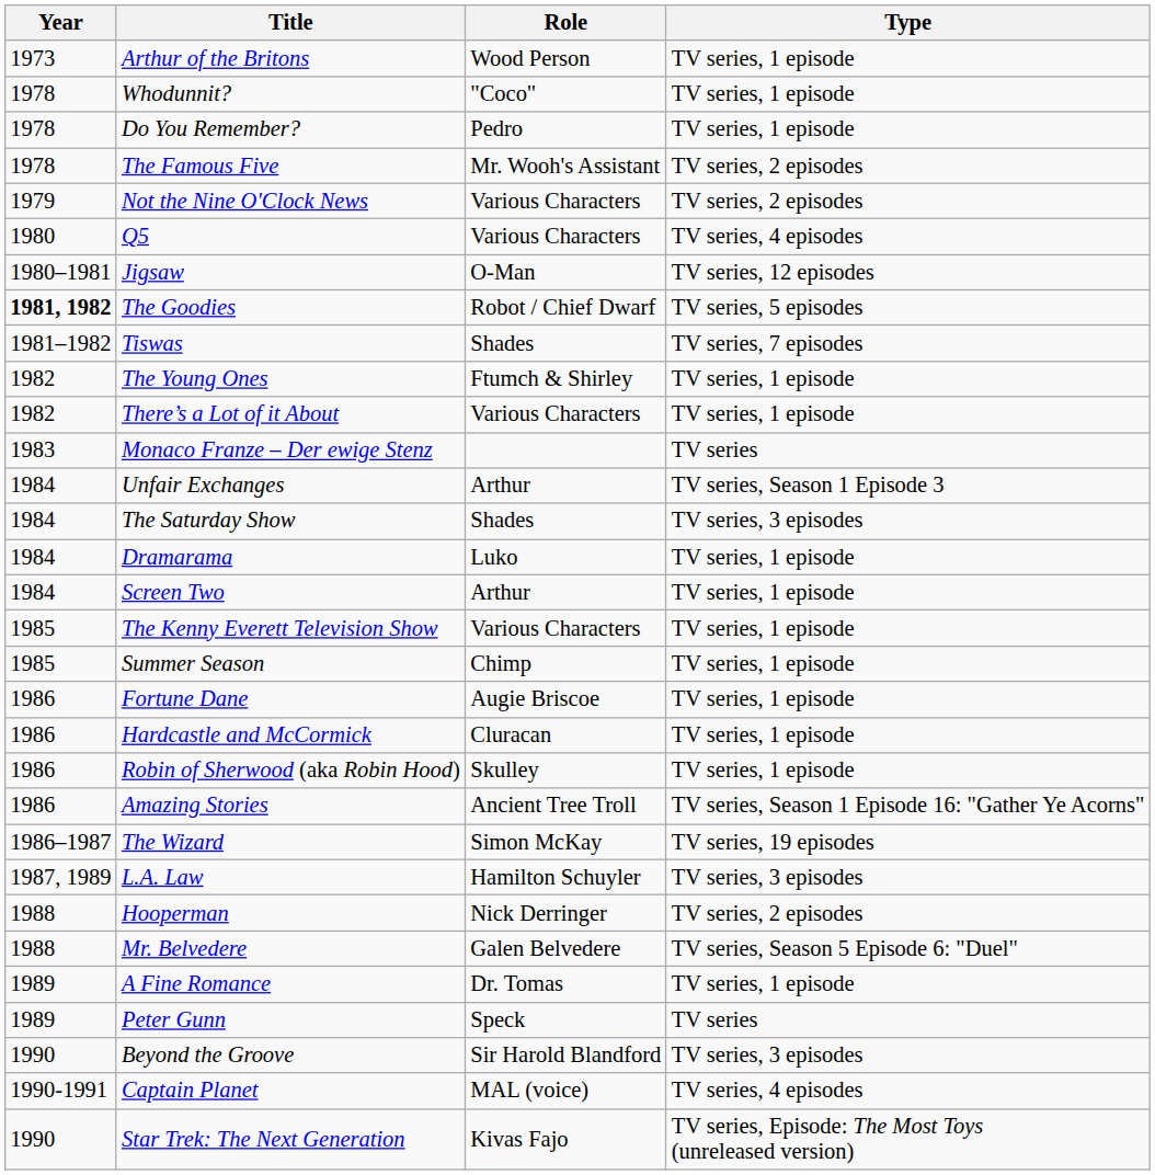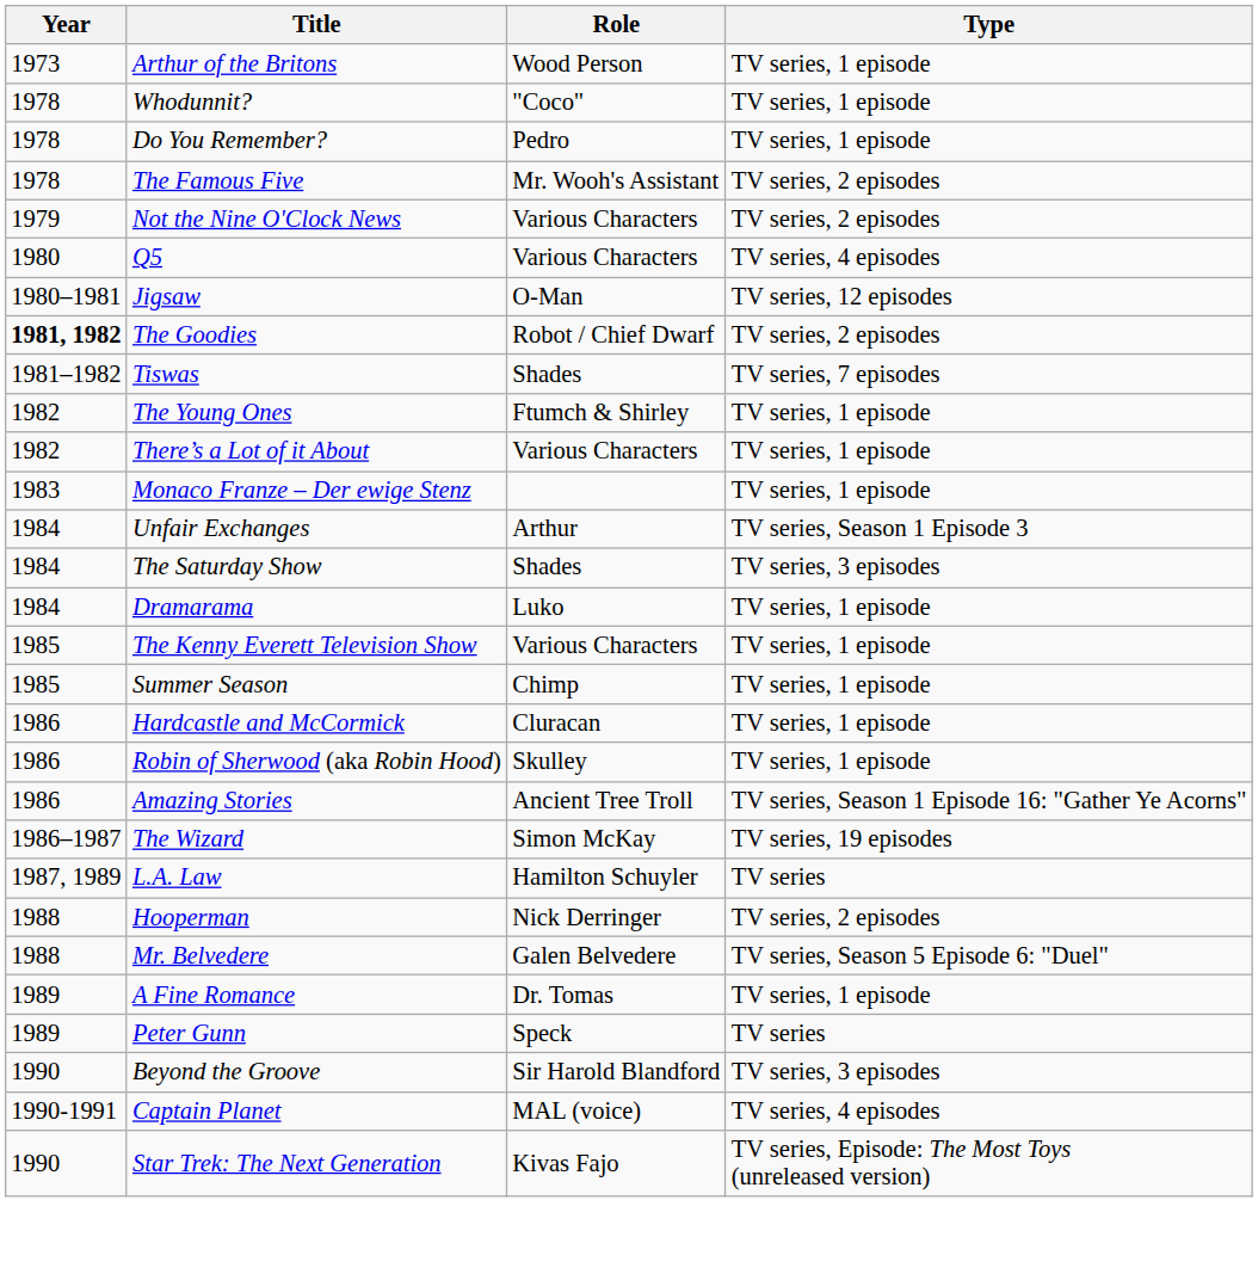 <table class="wikitable">
 <tr>
 <th>Year</th>
 <th>Title</th>
 <th>Role</th>
 <th>Type</th>
 </tr>
 <tr>
 <td>1973</td>
 <td><em><a href='#'>Arthur of the Britons</a></em></td>
 <td>Wood Person</td>
 <td>TV series, 1 episode</td>
 </tr>
 <tr>
 <td>1978</td>
 <td><em>Whodunnit?</em></td>
 <td>"Coco"</td>
 <td>TV series, 1 episode</td>
 </tr>
 <tr>
 <td>1978</td>
 <td><em>Do You Remember?</em></td>
 <td>Pedro</td>
 <td>TV series, 1 episode</td>
 </tr>
 <tr>
 <td>1978</td>
 <td><em><a href='#'>The Famous Five</a></em></td>
 <td>Mr. Wooh's Assistant</td>
 <td>TV series, 2 episodes</td>
 </tr>
 <tr>
 <td>1979</td>
 <td><em><a href='#'>Not the Nine O'Clock News</a></em></td>
 <td>Various Characters</td>
 <td>TV series, 2 episodes</td>
 </tr>
 <tr>
 <td>1980</td>
 <td><em><a href='#'>Q5</a></em></td>
 <td>Various Characters</td>
 <td>TV series, 4 episodes</td>
 </tr>
 <tr>
 <td>1980–1981</td>
 <td><em><a href='#'>Jigsaw</a></em></td>
 <td>O-Man</td>
 <td>TV series, 12 episodes</td>
 </tr>
 <tr>
 <td><strong>1981, 1982</strong></td>
 <td><em><a href='#'>The Goodies</a></em></td>
 <td>Robot / Chief Dwarf</td>
-<td>TV series, 5 episodes</td>
+<td>TV series, 2 episodes</td>
 </tr>
 <tr>
 <td>1981–1982</td>
 <td><em><a href='#'>Tiswas</a></em></td>
 <td>Shades</td>
 <td>TV series, 7 episodes</td>
 </tr>
 <tr>
 <td>1982</td>
 <td><em><a href='#'>The Young Ones</a></em></td>
 <td>Ftumch & Shirley</td>
 <td>TV series, 1 episode</td>
 </tr>
 <tr>
 <td>1982</td>
 <td><em><a href='#'>There’s a Lot of it About</a></em></td>
 <td>Various Characters</td>
 <td>TV series, 1 episode</td>
 </tr>
 <tr>
 <td>1983</td>
 <td><em><a href='#'>Monaco Franze – Der ewige Stenz</a></em></td>
 <td></td>
-<td>TV series</td>
+<td>TV series, 1 episode</td>
 </tr>
 <tr>
 <td>1984</td>
 <td><em>Unfair Exchanges</em></td>
 <td>Arthur</td>
 <td>TV series, Season 1 Episode 3</td>
 </tr>
 <tr>
 <td>1984</td>
 <td><em>The Saturday Show</em></td>
 <td>Shades</td>
 <td>TV series, 3 episodes</td>
 </tr>
 <tr>
 <td>1984</td>
 <td><em><a href='#'>Dramarama</a></em></td>
 <td>Luko</td>
 <td>TV series, 1 episode</td>
 </tr>
 <tr>
-<td>1984</td>
-<td><em><a href='#'>Screen Two</a></em></td>
-<td>Arthur</td>
-<td>TV series, 1 episode</td>
-</tr>
-<tr>
 <td>1985</td>
 <td><em><a href='#'>The Kenny Everett Television Show</a></em></td>
 <td>Various Characters</td>
 <td>TV series, 1 episode</td>
 </tr>
 <tr>
 <td>1985</td>
 <td><em>Summer Season</em></td>
 <td>Chimp</td>
-<td>TV series, 1 episode</td>
-</tr>
-<tr>
-<td>1986</td>
-<td><em><a href='#'>Fortune Dane</a></em></td>
-<td>Augie Briscoe</td>
 <td>TV series, 1 episode</td>
 </tr>
 <tr>
 <td>1986</td>
 <td><em><a href='#'>Hardcastle and McCormick</a></em></td>
 <td>Cluracan</td>
 <td>TV series, 1 episode</td>
 </tr>
 <tr>
 <td>1986</td>
 <td><em><a href='#'>Robin of Sherwood</a></em> (aka <em>Robin Hood</em>)</td>
 <td>Skulley</td>
 <td>TV series, 1 episode</td>
 </tr>
 <tr>
 <td>1986</td>
 <td><em><a href='#'>Amazing Stories</a></em></td>
 <td>Ancient Tree Troll</td>
 <td>TV series, Season 1 Episode 16: "Gather Ye Acorns"</td>
 </tr>
 <tr>
 <td>1986–1987</td>
 <td><em><a href='#'>The Wizard</a></em></td>
 <td>Simon McKay</td>
 <td>TV series, 19 episodes</td>
 </tr>
 <tr>
 <td>1987, 1989</td>
 <td><em><a href='#'>L.A. Law</a></em></td>
 <td>Hamilton Schuyler</td>
-<td>TV series, 3 episodes</td>
+<td>TV series</td>
 </tr>
 <tr>
 <td>1988</td>
 <td><em><a href='#'>Hooperman</a></em></td>
 <td>Nick Derringer</td>
 <td>TV series, 2 episodes</td>
 </tr>
 <tr>
 <td>1988</td>
 <td><em><a href='#'>Mr. Belvedere</a></em></td>
 <td>Galen Belvedere</td>
 <td>TV series, Season 5 Episode 6: "Duel"</td>
 </tr>
 <tr>
 <td>1989</td>
 <td><em><a href='#'>A Fine Romance</a></em></td>
 <td>Dr. Tomas</td>
 <td>TV series, 1 episode</td>
 </tr>
 <tr>
 <td>1989</td>
 <td><em><a href='#'>Peter Gunn</a></em></td>
 <td>Speck</td>
 <td>TV series</td>
 </tr>
 <tr>
 <td>1990</td>
 <td><em>Beyond the Groove</em></td>
 <td>Sir Harold Blandford</td>
 <td>TV series, 3 episodes</td>
 </tr>
 <tr>
 <td>1990-1991</td>
 <td><em><a href='#'>Captain Planet</a></em></td>
 <td>MAL (voice)</td>
 <td>TV series, 4 episodes</td>
 </tr>
 <tr>
 <td>1990</td>
 <td><em><a href='#'>Star Trek: The Next Generation</a></em></td>
 <td>Kivas Fajo</td>
 <td>TV series, Episode: <em>The Most Toys</em><br> (unreleased version)</td>
 </tr>
 </table>
